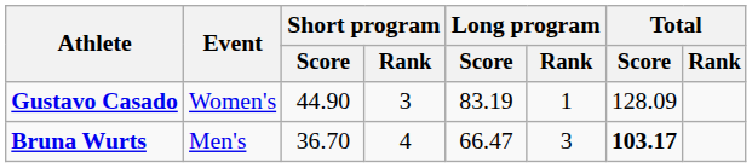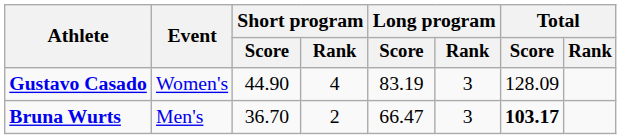 <table class=wikitable style=font-size:90%;text-align:center>
 <tr>
 <th rowspan=2>Athlete</th>
 <th rowspan=2>Event</th>
 <th colspan=2>Short program</th>
 <th colspan=2>Long program</th>
 <th colspan=2>Total</th>
 </tr>
 <tr style=font-size:95%>
 <th>Score</th>
 <th>Rank</th>
 <th>Score</th>
 <th>Rank</th>
 <th>Score</th>
 <th>Rank</th>
 </tr>
 <tr>
 <td align=left><strong><a href='#'>Gustavo Casado</a></strong></td>
 <td align=left><a href='#'>Women's</a></td>
 <td>44.90</td>
+<td>4</td>
+<td>83.19</td>
 <td>3</td>
-<td>83.19</td>
-<td>1</td>
 <td>128.09</td>
 <td></td>
 </tr>
 <tr>
 <td align=left><strong><a href='#'>Bruna Wurts</a></strong></td>
 <td align=left><a href='#'>Men's</a></td>
 <td>36.70</td>
-<td>4</td>
+<td>2</td>
 <td>66.47</td>
 <td>3</td>
 <td><strong>103.17</strong></td>
 <td></td>
 </tr>
 </table>
